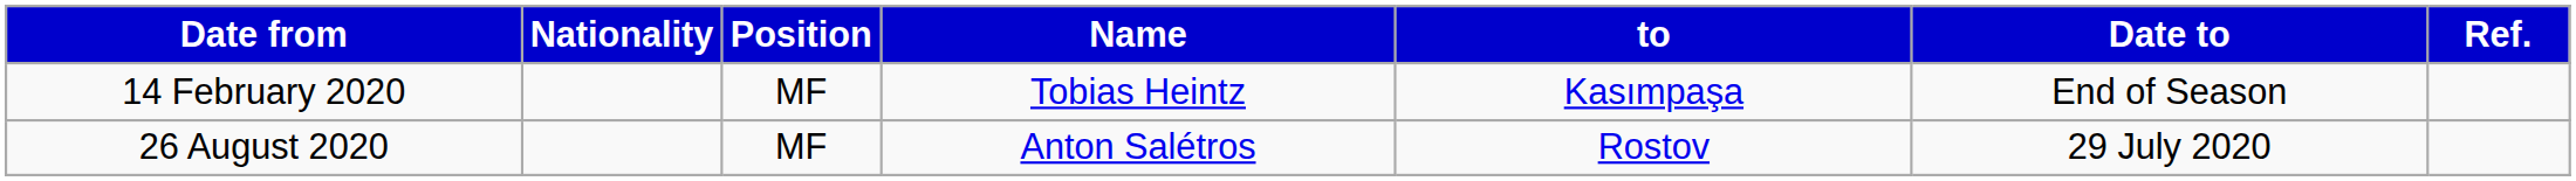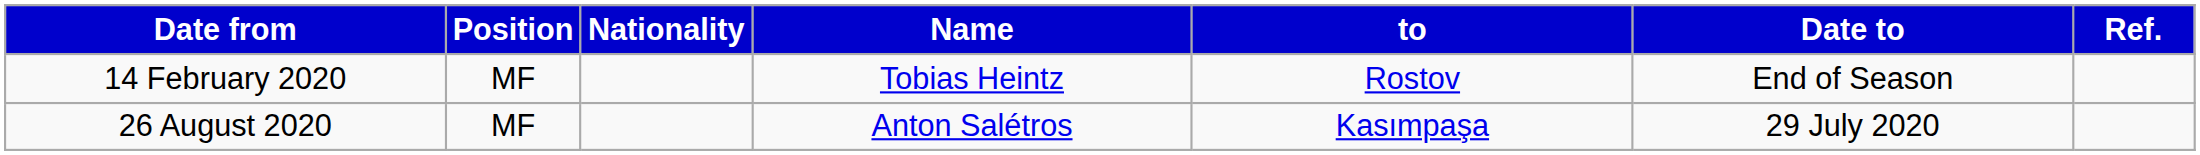 <table class="wikitable" style="text-align:center; font-size:90%; ">
 <tr>
 <th style="background:#0000CC; color:white; width:200px;">Date from</th>
+<th style="background:#0000CC; color:white; width:50px;">Position</th>
 <th style="background:#0000CC; color:white; width:50px;">Nationality</th>
-<th style="background:#0000CC; color:white; width:50px;">Position</th>
 <th style="background:#0000CC; color:white; width:200px;">Name</th>
 <th style="background:#0000CC; color:white; width:200px;">to</th>
 <th style="background:#0000CC; color:white; width:200px;">Date to</th>
 <th style="background:#0000CC; color:white; width:50px;">Ref.</th>
 </tr>
 <tr>
 <td>14 February 2020</td>
+<td>MF</td>
 <td></td>
-<td>MF</td>
 <td><a href='#'>Tobias Heintz</a></td>
-<td><a href='#'>Kasımpaşa</a></td>
+<td><a href='#'>Rostov</a></td>
 <td>End of Season</td>
 <td></td>
 </tr>
 <tr>
 <td>26 August 2020</td>
+<td>MF</td>
 <td></td>
-<td>MF</td>
 <td><a href='#'>Anton Salétros</a></td>
-<td><a href='#'>Rostov</a></td>
+<td><a href='#'>Kasımpaşa</a></td>
 <td>29 July 2020</td>
 <td></td>
 </tr>
 </table>
